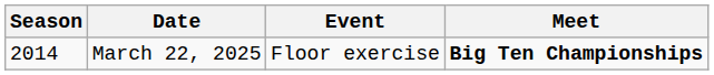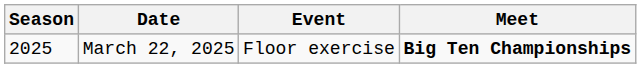 <table class="wikitable">
 <tr>
 <th>Season</th>
 <th>Date</th>
 <th>Event</th>
 <th>Meet</th>
 </tr>
 <tr>
-<td rowspan="1">2014</td>
+<td rowspan="1">2025</td>
 <td>March 22, 2025</td>
 <td>Floor exercise</td>
 <td><strong>Big Ten Championships</strong></td>
 </tr>
 </table>
